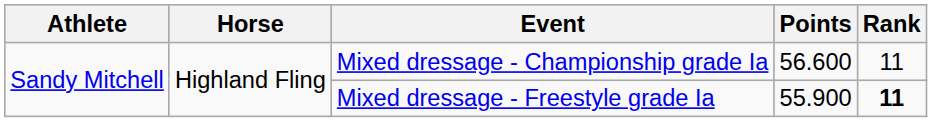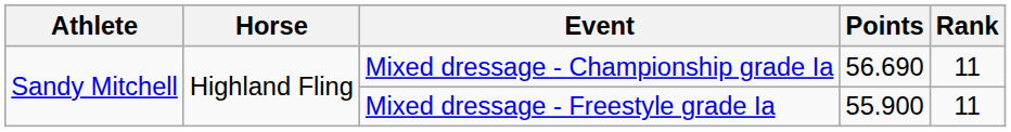 <table class=wikitable style="font-size:90%">
 <tr>
 <th>Athlete</th>
 <th>Horse</th>
 <th>Event</th>
 <th>Points</th>
 <th>Rank</th>
 </tr>
 <tr>
 <td rowspan="2"><a href='#'>Sandy Mitchell</a></td>
 <td rowspan="2">Highland Fling</td>
 <td><a href='#'>Mixed dressage - Championship grade Ia</a></td>
-<td align="center">56.600</td>
+<td align="center">56.690</td>
 <td align="center">11</td>
 </tr>
 <tr>
 <td><a href='#'>Mixed dressage - Freestyle grade Ia</a></td>
 <td align="center">55.900</td>
-<td align="center"><strong>11</strong></td>
+<td align="center">11</td>
 </tr>
 </table>
